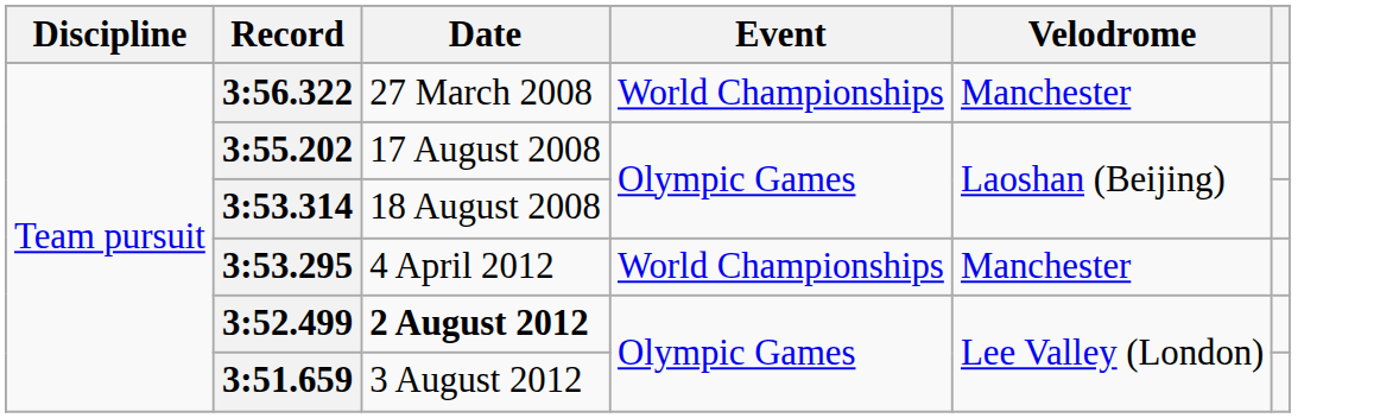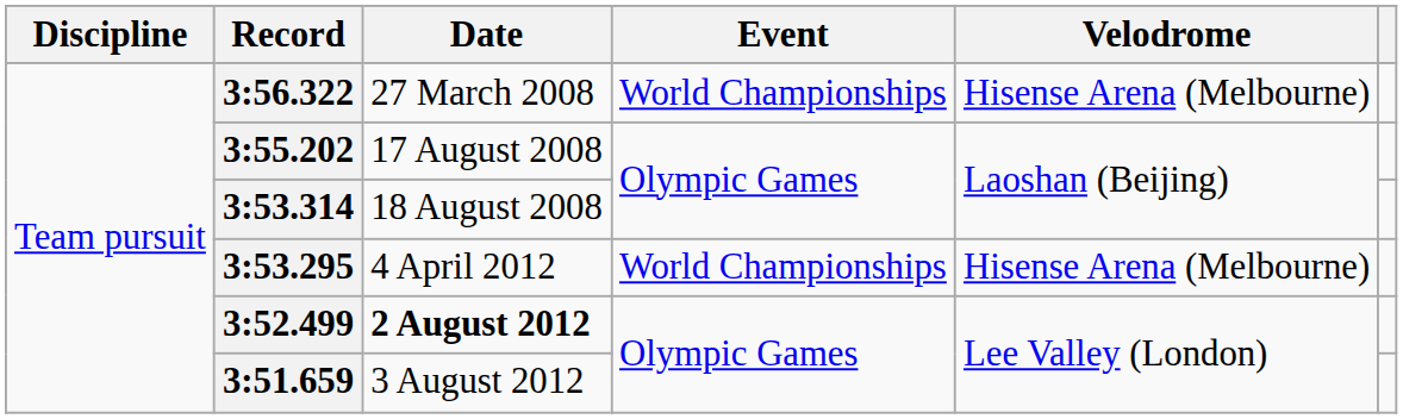 <table class="wikitable">
 <tr>
 <th>Discipline</th>
 <th>Record</th>
 <th>Date</th>
 <th>Event</th>
 <th>Velodrome</th>
 <th></th>
 </tr>
 <tr>
 <td rowspan="6"><a href='#'>Team pursuit</a></td>
 <th scope="row" style="text-align:left;">3:56.322</th>
 <td>27 March 2008</td>
 <td><a href='#'>World Championships</a></td>
-<td><a href='#'>Manchester</a></td>
+<td><a href='#'>Hisense Arena</a> (Melbourne)</td>
 <td style="text-align:center;"></td>
 </tr>
 <tr>
 <th scope="row" style="text-align:left;">3:55.202</th>
 <td>17 August 2008</td>
 <td rowspan="2"><a href='#'>Olympic Games</a></td>
 <td rowspan="2"><a href='#'>Laoshan</a> (Beijing)</td>
 <td style="text-align:center;"></td>
 </tr>
 <tr>
 <th scope="row" style="text-align:left;">3:53.314</th>
 <td>18 August 2008</td>
 <td style="text-align:center;"></td>
 </tr>
 <tr>
 <th scope="row" style="text-align:left;">3:53.295</th>
 <td>4 April 2012</td>
 <td><a href='#'>World Championships</a></td>
-<td><a href='#'>Manchester</a></td>
+<td><a href='#'>Hisense Arena</a> (Melbourne)</td>
 <td style="text-align:center;"></td>
 </tr>
 <tr>
 <th scope="row" style="text-align:left;">3:52.499</th>
 <td><strong>2 August 2012</strong></td>
 <td rowspan="2"><a href='#'>Olympic Games</a></td>
 <td rowspan="2"><a href='#'>Lee Valley</a> (London)</td>
 <td style="text-align:center;"></td>
 </tr>
 <tr>
 <th scope="row" style="text-align:left;">3:51.659</th>
 <td>3 August 2012</td>
 <td style="text-align:center;"></td>
 </tr>
 </table>
